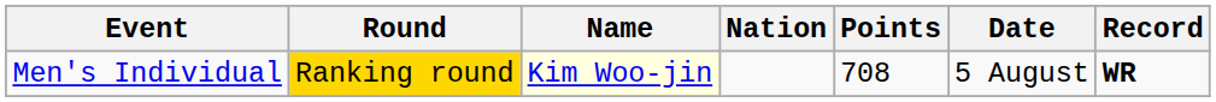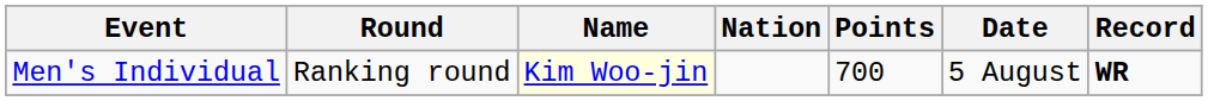 <table class="wikitable">
 <tr>
 <th>Event</th>
 <th>Round</th>
 <th>Name</th>
 <th>Nation</th>
 <th>Points</th>
 <th>Date</th>
 <th>Record</th>
 </tr>
 <tr>
 <td><a href='#'>Men's Individual</a></td>
-<td style="background: gold;">Ranking round</td>
+<td>Ranking round</td>
 <td style="background: lightyellow;"><a href='#'>Kim Woo-jin</a></td>
 <td></td>
-<td>708</td>
+<td>700</td>
 <td>5 August</td>
 <td><strong>WR</strong></td>
 </tr>
 </table>
